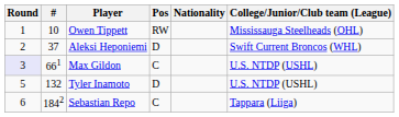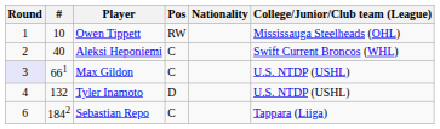 <table class="wikitable">
 <tr>
 <th>Round</th>
 <th>#</th>
 <th>Player</th>
 <th>Pos</th>
 <th>Nationality</th>
 <th>College/Junior/Club team (League)</th>
 </tr>
 <tr>
 <td style="text-align:center">1</td>
 <td style="text-align:center">10</td>
 <td><a href='#'>Owen Tippett</a></td>
 <td>RW</td>
 <td></td>
 <td><a href='#'>Mississauga Steelheads</a> (<a href='#'>OHL</a>)</td>
 </tr>
 <tr>
 <td style="text-align:center">2</td>
-<td style="text-align:center">37</td>
+<td style="text-align:center">40</td>
 <td><a href='#'>Aleksi Heponiemi</a></td>
-<td>D</td>
+<td>C</td>
 <td></td>
 <td><a href='#'>Swift Current Broncos</a> (<a href='#'>WHL</a>)</td>
 </tr>
 <tr>
 <td style="background: lavender; text-align:center">3</td>
 <td style="text-align:center">66<sup>1</sup></td>
 <td><a href='#'>Max Gildon</a></td>
 <td>C</td>
 <td></td>
 <td><a href='#'>U.S. NTDP</a> (<a href='#'>USHL</a>)</td>
 </tr>
 <tr>
-<td style="text-align:center">5</td>
+<td style="text-align:center">4</td>
 <td style="text-align:center">132</td>
 <td><a href='#'>Tyler Inamoto</a></td>
 <td>D</td>
 <td></td>
 <td><a href='#'>U.S. NTDP</a> (USHL)</td>
 </tr>
 <tr>
 <td style="text-align:center">6</td>
 <td style="text-align:center">184<sup>2</sup></td>
 <td><a href='#'>Sebastian Repo</a></td>
 <td>C</td>
 <td></td>
 <td><a href='#'>Tappara</a> (<a href='#'>Liiga</a>)</td>
 </tr>
 </table>
